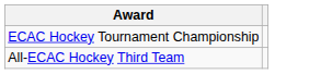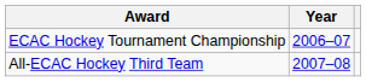 <table class="wikitable">
 <tr>
 <th>Award</th>
+<th>Year</th>
 <th></th>
 </tr>
 <tr>
 <td><a href='#'>ECAC Hockey</a> Tournament Championship</td>
+<td><a href='#'>2006–07</a></td>
 <td></td>
 </tr>
 <tr>
 <td>All-<a href='#'>ECAC Hockey</a> <a href='#'>Third Team</a></td>
+<td><a href='#'>2007–08</a></td>
 <td></td>
 </tr>
 </table>
